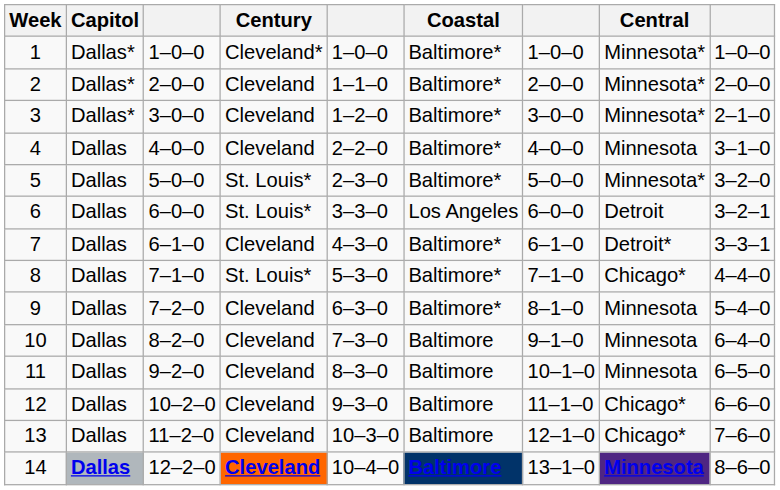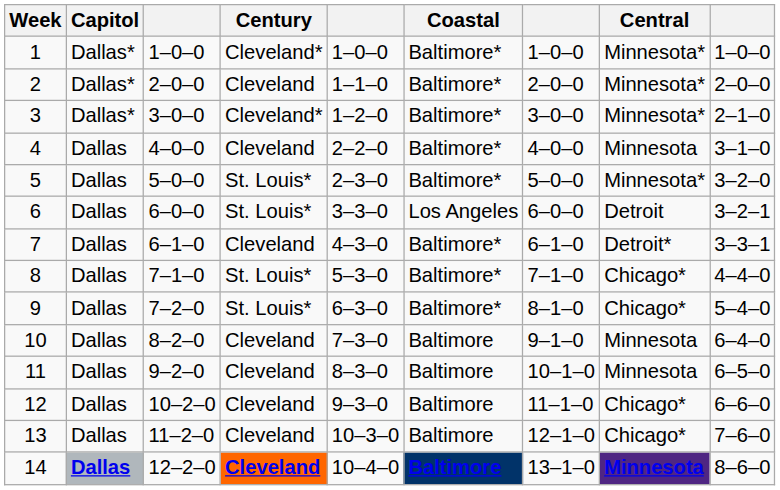 <table class="wikitable">
 <tr>
 <th>Week</th>
 <th>Capitol</th>
 <th></th>
 <th>Century</th>
 <th></th>
 <th>Coastal</th>
 <th></th>
 <th>Central</th>
 <th></th>
 </tr>
 <tr>
 <td align=center>1</td>
 <td>Dallas*</td>
 <td>1–0–0</td>
 <td>Cleveland*</td>
 <td>1–0–0</td>
 <td>Baltimore*</td>
 <td>1–0–0</td>
 <td>Minnesota*</td>
 <td>1–0–0</td>
 </tr>
 <tr>
 <td align=center>2</td>
 <td>Dallas*</td>
 <td>2–0–0</td>
 <td>Cleveland</td>
 <td>1–1–0</td>
 <td>Baltimore*</td>
 <td>2–0–0</td>
 <td>Minnesota*</td>
 <td>2–0–0</td>
 </tr>
 <tr>
 <td align=center>3</td>
 <td>Dallas*</td>
 <td>3–0–0</td>
-<td>Cleveland</td>
+<td>Cleveland*</td>
 <td>1–2–0</td>
 <td>Baltimore*</td>
 <td>3–0–0</td>
 <td>Minnesota*</td>
 <td>2–1–0</td>
 </tr>
 <tr>
 <td align=center>4</td>
 <td>Dallas</td>
 <td>4–0–0</td>
 <td>Cleveland</td>
 <td>2–2–0</td>
 <td>Baltimore*</td>
 <td>4–0–0</td>
 <td>Minnesota</td>
 <td>3–1–0</td>
 </tr>
 <tr>
 <td align=center>5</td>
 <td>Dallas</td>
 <td>5–0–0</td>
 <td>St. Louis*</td>
 <td>2–3–0</td>
 <td>Baltimore*</td>
 <td>5–0–0</td>
 <td>Minnesota*</td>
 <td>3–2–0</td>
 </tr>
 <tr>
 <td align=center>6</td>
 <td>Dallas</td>
 <td>6–0–0</td>
 <td>St. Louis*</td>
 <td>3–3–0</td>
 <td>Los Angeles</td>
 <td>6–0–0</td>
 <td>Detroit</td>
 <td>3–2–1</td>
 </tr>
 <tr>
 <td align=center>7</td>
 <td>Dallas</td>
 <td>6–1–0</td>
 <td>Cleveland</td>
 <td>4–3–0</td>
 <td>Baltimore*</td>
 <td>6–1–0</td>
 <td>Detroit*</td>
 <td>3–3–1</td>
 </tr>
 <tr>
 <td align=center>8</td>
 <td>Dallas</td>
 <td>7–1–0</td>
 <td>St. Louis*</td>
 <td>5–3–0</td>
 <td>Baltimore*</td>
 <td>7–1–0</td>
 <td>Chicago*</td>
 <td>4–4–0</td>
 </tr>
 <tr>
 <td align=center>9</td>
 <td>Dallas</td>
 <td>7–2–0</td>
-<td>Cleveland</td>
+<td>St. Louis*</td>
 <td>6–3–0</td>
 <td>Baltimore*</td>
 <td>8–1–0</td>
-<td>Minnesota</td>
+<td>Chicago*</td>
 <td>5–4–0</td>
 </tr>
 <tr>
 <td align=center>10</td>
 <td>Dallas</td>
 <td>8–2–0</td>
 <td>Cleveland</td>
 <td>7–3–0</td>
 <td>Baltimore</td>
 <td>9–1–0</td>
 <td>Minnesota</td>
 <td>6–4–0</td>
 </tr>
 <tr>
 <td align=center>11</td>
 <td>Dallas</td>
 <td>9–2–0</td>
 <td>Cleveland</td>
 <td>8–3–0</td>
 <td>Baltimore</td>
 <td>10–1–0</td>
 <td>Minnesota</td>
 <td>6–5–0</td>
 </tr>
 <tr>
 <td align=center>12</td>
 <td>Dallas</td>
 <td>10–2–0</td>
 <td>Cleveland</td>
 <td>9–3–0</td>
 <td>Baltimore</td>
 <td>11–1–0</td>
 <td>Chicago*</td>
 <td>6–6–0</td>
 </tr>
 <tr>
 <td align=center>13</td>
 <td>Dallas</td>
 <td>11–2–0</td>
 <td>Cleveland</td>
 <td>10–3–0</td>
 <td>Baltimore</td>
 <td>12–1–0</td>
 <td>Chicago*</td>
 <td>7–6–0</td>
 </tr>
 <tr>
 <td align=center>14</td>
 <td bgcolor="#B0B7BC"><strong><a href='#'>Dallas</a></strong></td>
 <td>12–2–0</td>
 <td bgcolor="#FF6600"><strong><a href='#'><span>Cleveland</span></a></strong></td>
 <td>10–4–0</td>
 <td bgcolor="#013369"><strong><a href='#'><span>Baltimore</span></a></strong></td>
 <td>13–1–0</td>
 <td bgcolor="#4F2683"><strong><a href='#'><span>Minnesota</span></a></strong></td>
 <td>8–6–0</td>
 </tr>
 </table>
